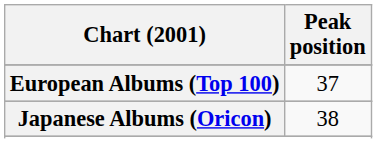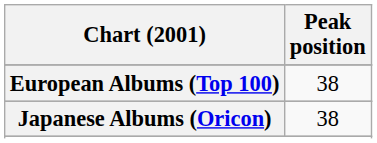 <table class="wikitable sortable plainrowheaders" style="text-align:center">
 <tr>
 <th scope="col">Chart (2001)</th>
 <th scope="col">Peak<br>position</th>
 </tr>
 <tr>
 </tr>
 <tr>
 </tr>
 <tr>
 </tr>
 <tr>
 </tr>
 <tr>
 </tr>
 <tr>
 <th scope="row">European Albums (<a href='#'>Top 100</a>)</th>
-<td>37</td>
+<td>38</td>
 </tr>
 <tr>
 </tr>
 <tr>
 </tr>
 <tr>
 </tr>
 <tr>
 </tr>
 <tr>
 <th scope="row">Japanese Albums (<a href='#'>Oricon</a>)</th>
 <td>38</td>
 </tr>
 <tr>
 </tr>
 <tr>
 </tr>
 <tr>
 </tr>
 </table>
